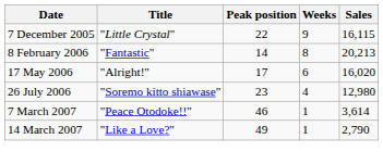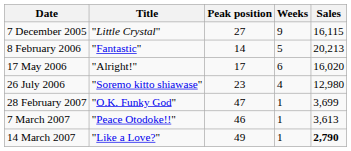 <table class="wikitable">
 <tr>
 <th>Date</th>
 <th>Title</th>
 <th>Peak position</th>
 <th>Weeks</th>
 <th>Sales</th>
 </tr>
 <tr>
 <td>7 December 2005</td>
 <td>"<em>Little Crystal</em>"</td>
-<td align="center">22</td>
+<td align="center">27</td>
 <td>9</td>
 <td>16,115</td>
 </tr>
 <tr>
 <td>8 February 2006</td>
 <td>"<a href='#'>Fantastic</a>"</td>
 <td align="center">14</td>
-<td>8</td>
+<td>5</td>
 <td>20,213</td>
 </tr>
 <tr>
 <td>17 May 2006</td>
 <td>"Alright!"</td>
 <td align="center">17</td>
 <td>6</td>
 <td>16,020</td>
 </tr>
 <tr>
 <td>26 July 2006</td>
 <td>"<a href='#'>Soremo kitto shiawase</a>"</td>
 <td align="center">23</td>
 <td>4</td>
 <td>12,980</td>
 </tr>
 <tr>
+<td>28 February 2007</td>
+<td>"<a href='#'>O.K. Funky God</a>"</td>
+<td align="center">47</td>
+<td>1</td>
+<td>3,699</td>
+</tr>
+<tr>
 <td>7 March 2007</td>
 <td>"<a href='#'>Peace Otodoke!!</a>"</td>
 <td align="center">46</td>
 <td>1</td>
-<td>3,614</td>
+<td>3,613</td>
 </tr>
 <tr>
 <td>14 March 2007</td>
 <td>"<a href='#'>Like a Love?</a>"</td>
 <td align="center">49</td>
 <td>1</td>
-<td>2,790</td>
+<td><strong>2,790</strong></td>
 </tr>
 </table>
